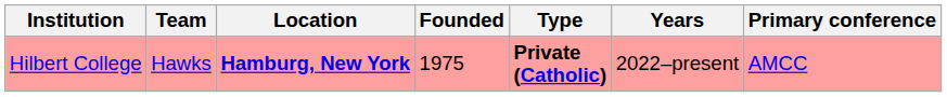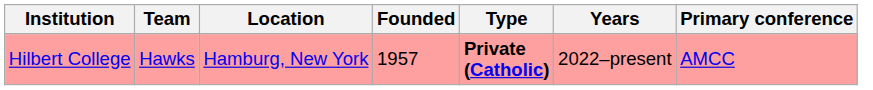 <table class="sortable wikitable">
 <tr>
 <th>Institution</th>
 <th>Team</th>
 <th>Location</th>
 <th>Founded</th>
 <th>Type</th>
 <th>Years</th>
 <th>Primary conference</th>
 </tr>
 <tr bgcolor=#ffa0a0>
 <td><a href='#'>Hilbert College</a></td>
 <td><a href='#'>Hawks</a></td>
-<td><strong><a href='#'>Hamburg, New York</a></strong></td>
-<td>1975</td>
+<td><a href='#'>Hamburg, New York</a></td>
+<td>1957</td>
 <td><strong>Private<br>(<a href='#'>Catholic</a>)</strong></td>
 <td>2022–present</td>
 <td><a href='#'>AMCC</a></td>
 </tr>
 </table>
